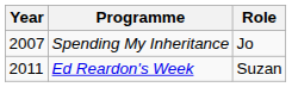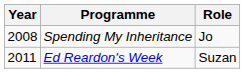 <table class="wikitable">
 <tr>
 <th>Year</th>
 <th>Programme</th>
 <th>Role</th>
 </tr>
 <tr>
-<td>2007</td>
+<td>2008</td>
 <td><em>Spending My Inheritance</em></td>
 <td>Jo</td>
 </tr>
 <tr>
 <td>2011</td>
 <td><em><a href='#'>Ed Reardon's Week</a></em></td>
 <td>Suzan</td>
 </tr>
 </table>
